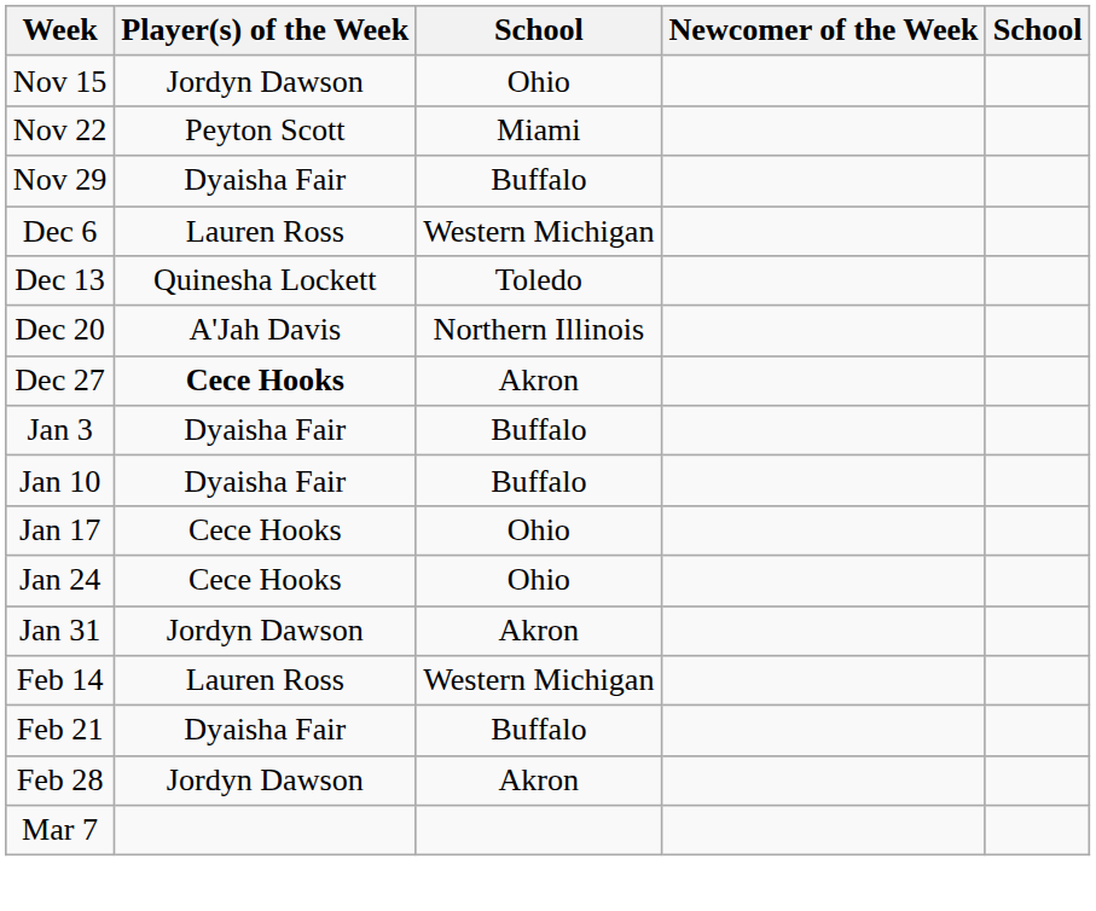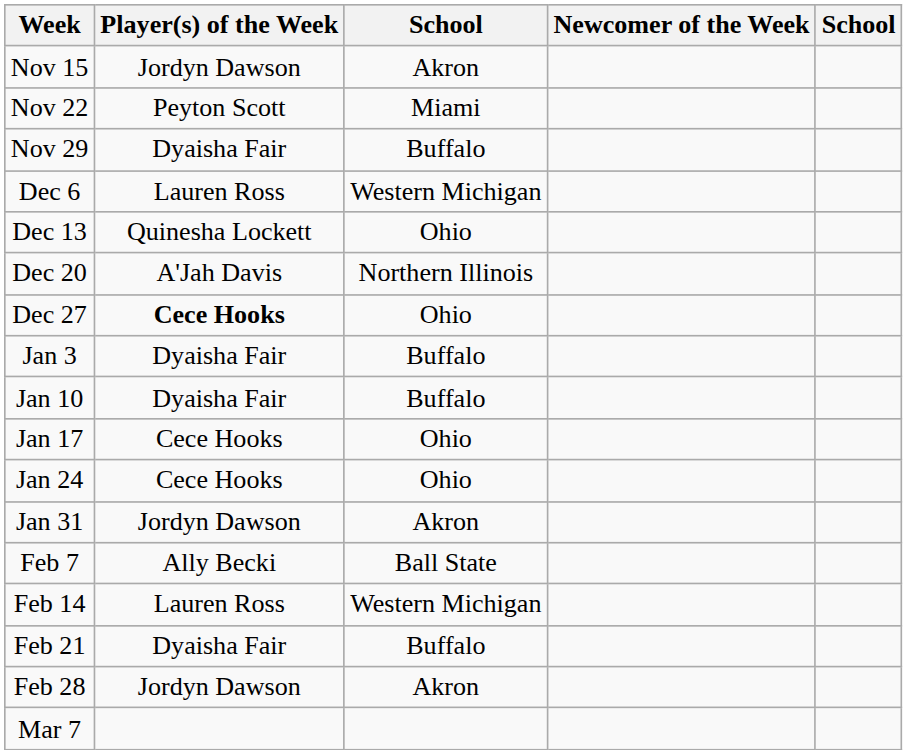 <table class=wikitable style="text-align:center">
 <tr>
 <th>Week</th>
 <th>Player(s) of the Week</th>
 <th>School</th>
 <th>Newcomer of the Week</th>
 <th>School</th>
 </tr>
 <tr>
 <td>Nov 15</td>
 <td>Jordyn Dawson</td>
-<td>Ohio</td>
+<td>Akron</td>
 <td></td>
 <td></td>
 </tr>
 <tr>
 <td>Nov 22</td>
 <td>Peyton Scott</td>
 <td>Miami</td>
 <td></td>
 <td></td>
 </tr>
 <tr>
 <td>Nov 29</td>
 <td>Dyaisha Fair</td>
 <td>Buffalo</td>
 <td></td>
 <td></td>
 </tr>
 <tr>
 <td>Dec 6</td>
 <td>Lauren Ross</td>
 <td>Western Michigan</td>
 <td></td>
 <td></td>
 </tr>
 <tr>
 <td>Dec 13</td>
 <td>Quinesha Lockett</td>
-<td>Toledo</td>
+<td>Ohio</td>
 <td></td>
 <td></td>
 </tr>
 <tr>
 <td>Dec 20</td>
 <td>A'Jah Davis</td>
 <td>Northern Illinois</td>
 <td></td>
 <td></td>
 </tr>
 <tr>
 <td>Dec 27</td>
 <td><strong>Cece Hooks</strong></td>
-<td>Akron</td>
+<td>Ohio</td>
 <td></td>
 <td></td>
 </tr>
 <tr>
 <td>Jan 3</td>
 <td>Dyaisha Fair</td>
 <td>Buffalo</td>
 <td></td>
 <td></td>
 </tr>
 <tr>
 <td>Jan 10</td>
 <td>Dyaisha Fair</td>
 <td>Buffalo</td>
 <td></td>
 <td></td>
 </tr>
 <tr>
 <td>Jan 17</td>
 <td>Cece Hooks</td>
 <td>Ohio</td>
 <td></td>
 <td></td>
 </tr>
 <tr>
 <td>Jan 24</td>
 <td>Cece Hooks</td>
 <td>Ohio</td>
 <td></td>
 <td></td>
 </tr>
 <tr>
 <td>Jan 31</td>
 <td>Jordyn Dawson</td>
 <td>Akron</td>
 <td></td>
 <td></td>
 </tr>
 <tr>
+<td>Feb 7</td>
+<td>Ally Becki</td>
+<td>Ball State</td>
+<td></td>
+<td></td>
+</tr>
+<tr>
 <td>Feb 14</td>
 <td>Lauren Ross</td>
 <td>Western Michigan</td>
 <td></td>
 <td></td>
 </tr>
 <tr>
 <td>Feb 21</td>
 <td>Dyaisha Fair</td>
 <td>Buffalo</td>
 <td></td>
 <td></td>
 </tr>
 <tr>
 <td>Feb 28</td>
 <td>Jordyn Dawson</td>
 <td>Akron</td>
 <td></td>
 <td></td>
 </tr>
 <tr>
 <td>Mar 7</td>
 <td></td>
 <td></td>
 <td></td>
 <td></td>
 </tr>
 </table>
